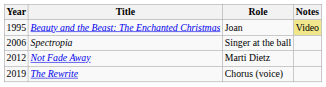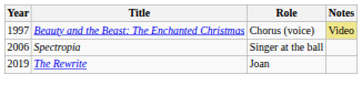 <table class="wikitable">
 <tr>
 <th>Year</th>
 <th>Title</th>
 <th>Role</th>
 <th>Notes</th>
 </tr>
 <tr>
-<td>1995</td>
+<td>1997</td>
 <td><em><a href='#'>Beauty and the Beast: The Enchanted Christmas</a></em></td>
-<td>Joan</td>
+<td>Chorus (voice)</td>
 <td style="background: khaki;">Video</td>
 </tr>
 <tr>
 <td>2006</td>
 <td><em>Spectropia</em></td>
 <td>Singer at the ball</td>
 <td></td>
 </tr>
 <tr>
-<td>2012</td>
-<td><a href='#'><em>Not Fade Away</em></a></td>
-<td>Marti Dietz</td>
-<td></td>
-</tr>
-<tr>
 <td>2019</td>
 <td><em><a href='#'>The Rewrite</a></em></td>
-<td>Chorus (voice)</td>
+<td>Joan</td>
 <td></td>
 </tr>
 </table>
